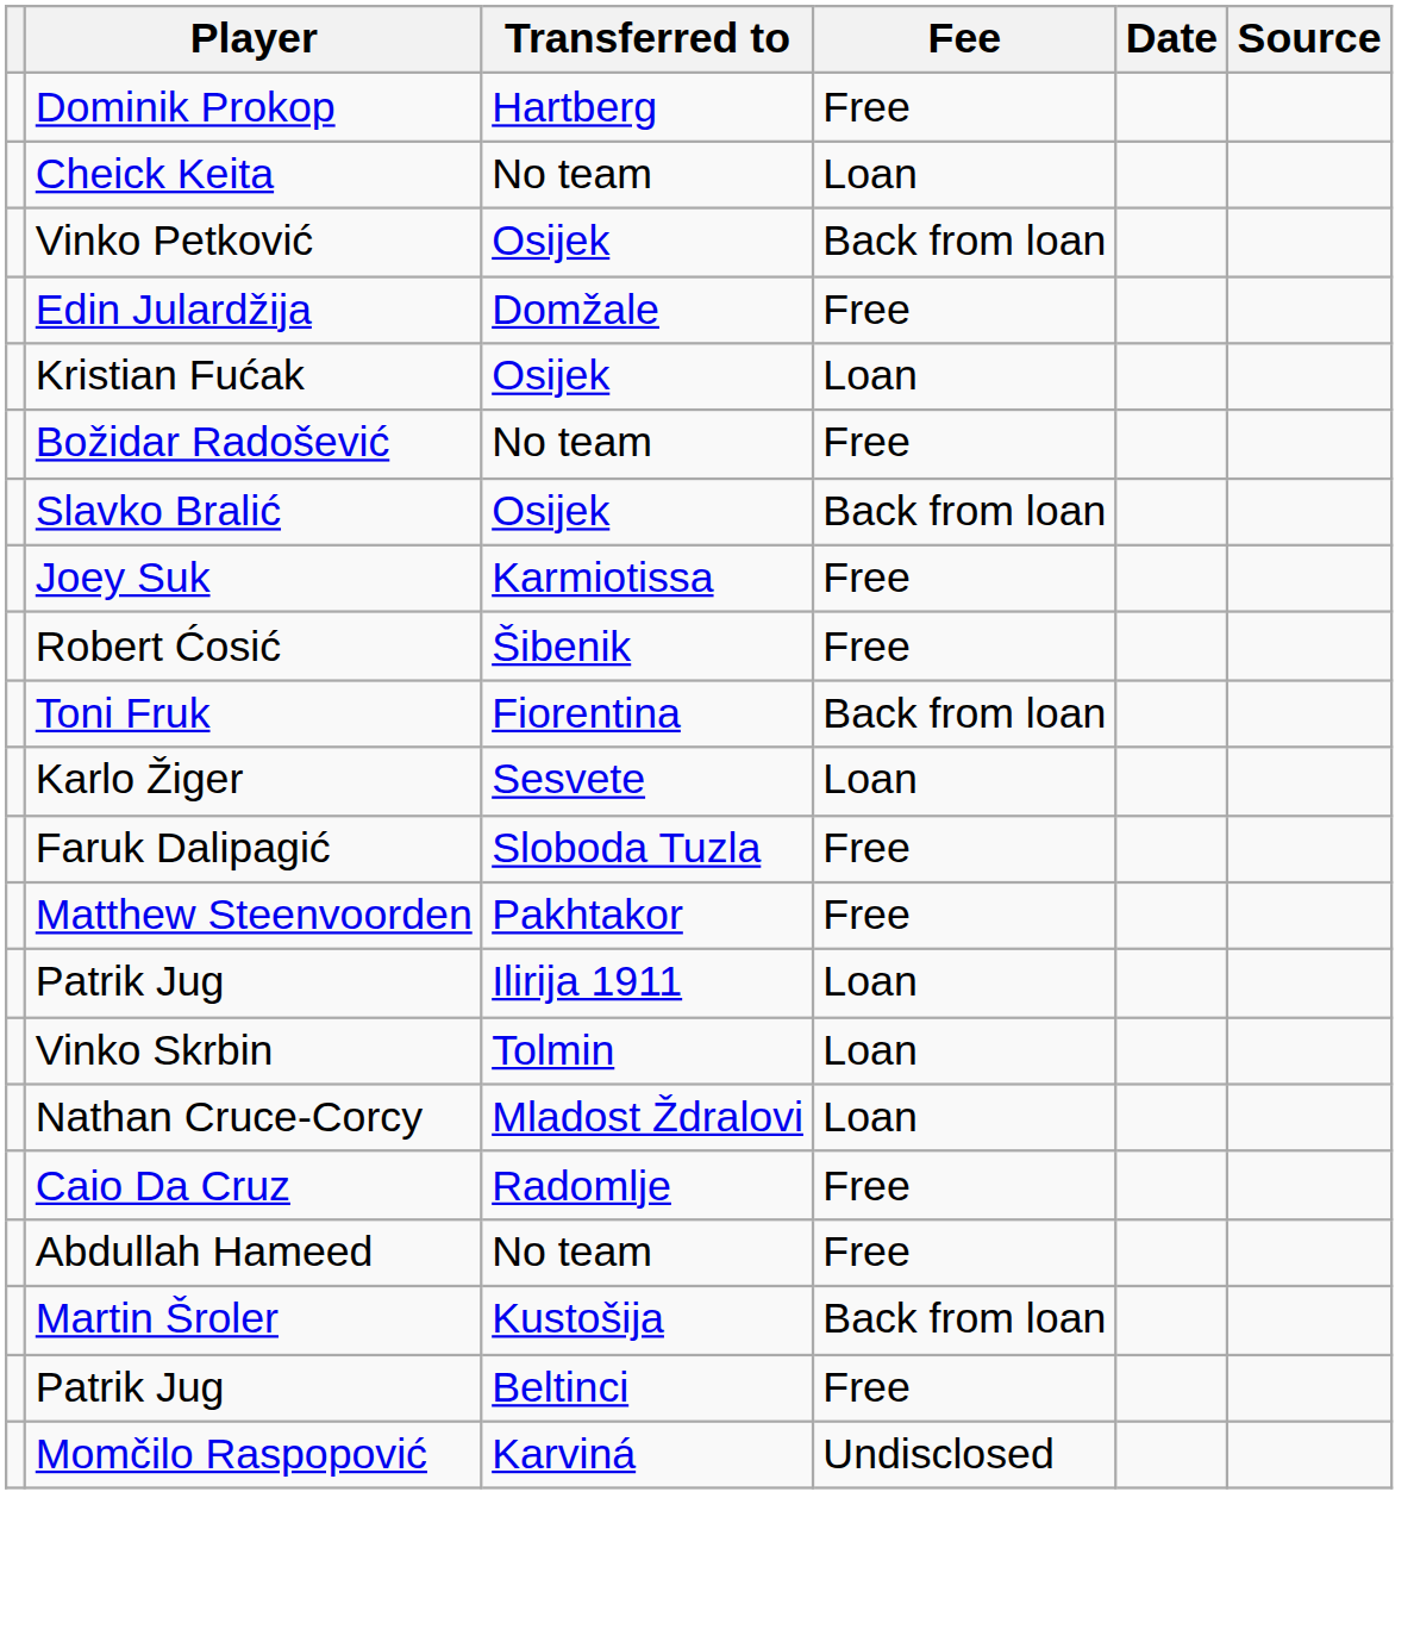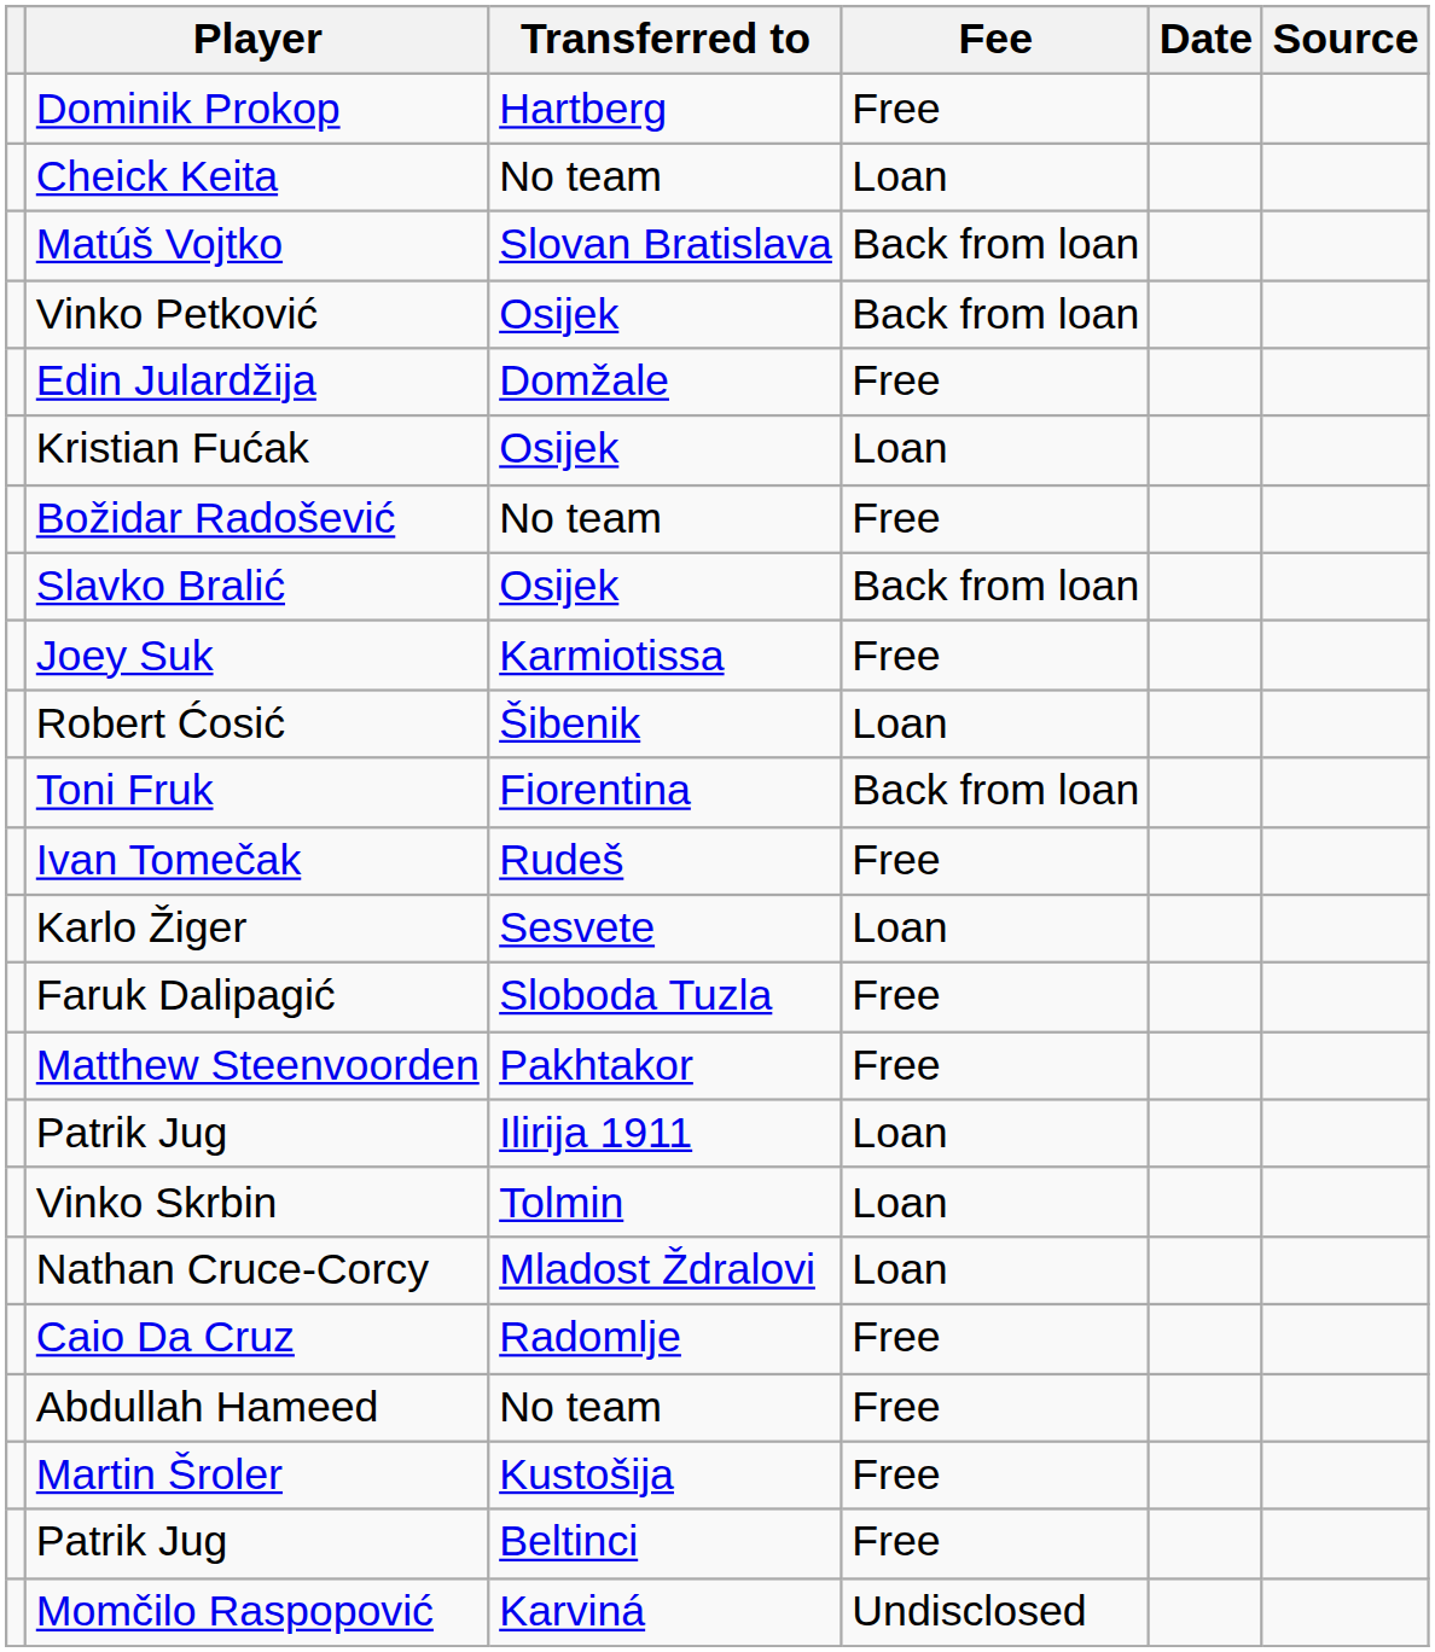 <table class="wikitable plainrowheaders sortable">
 <tr>
 <th></th>
 <th scope=col>Player</th>
 <th>Transferred to</th>
 <th scope=col>Fee</th>
 <th scope=col>Date</th>
 <th scope=col>Source</th>
 </tr>
 <tr>
 <td align=center></td>
 <td> <a href='#'>Dominik Prokop</a></td>
 <td> <a href='#'>Hartberg</a></td>
 <td>Free</td>
 <td></td>
 <td></td>
 </tr>
 <tr>
 <td align=center></td>
 <td> <a href='#'>Cheick Keita</a></td>
 <td>No team</td>
 <td>Loan</td>
+<td></td>
+<td></td>
+</tr>
+<tr>
+<td align=center></td>
+<td> <a href='#'>Matúš Vojtko</a></td>
+<td> <a href='#'>Slovan Bratislava</a></td>
+<td>Back from loan</td>
 <td></td>
 <td></td>
 </tr>
 <tr>
 <td align=center></td>
 <td> Vinko Petković</td>
 <td> <a href='#'>Osijek</a></td>
 <td>Back from loan</td>
 <td></td>
 <td></td>
 </tr>
 <tr>
 <td align=center></td>
 <td> <a href='#'>Edin Julardžija</a></td>
 <td> <a href='#'>Domžale</a></td>
 <td>Free</td>
 <td></td>
 <td></td>
 </tr>
 <tr>
 <td align=center></td>
 <td> Kristian Fućak</td>
 <td> <a href='#'>Osijek</a></td>
 <td>Loan</td>
 <td></td>
 <td></td>
 </tr>
 <tr>
 <td align=center></td>
 <td> <a href='#'>Božidar Radošević</a></td>
 <td>No team</td>
 <td>Free</td>
 <td></td>
 <td></td>
 </tr>
 <tr>
 <td align=center></td>
 <td> <a href='#'>Slavko Bralić</a></td>
 <td> <a href='#'>Osijek</a></td>
 <td>Back from loan</td>
 <td></td>
 <td></td>
 </tr>
 <tr>
 <td align=center></td>
 <td> <a href='#'>Joey Suk</a></td>
 <td> <a href='#'>Karmiotissa</a></td>
 <td>Free</td>
 <td></td>
 <td></td>
 </tr>
 <tr>
 <td align=center></td>
 <td> Robert Ćosić</td>
 <td> <a href='#'>Šibenik</a></td>
-<td>Free</td>
+<td>Loan</td>
 <td></td>
 <td></td>
 </tr>
 <tr>
 <td align=center></td>
 <td> <a href='#'>Toni Fruk</a></td>
 <td> <a href='#'>Fiorentina</a></td>
 <td>Back from loan</td>
+<td></td>
+<td></td>
+</tr>
+<tr>
+<td align=center></td>
+<td> <a href='#'>Ivan Tomečak</a></td>
+<td> <a href='#'>Rudeš</a></td>
+<td>Free</td>
 <td></td>
 <td></td>
 </tr>
 <tr>
 <td align=center></td>
 <td> Karlo Žiger</td>
 <td> <a href='#'>Sesvete</a></td>
 <td>Loan</td>
 <td></td>
 <td></td>
 </tr>
 <tr>
 <td align=center></td>
 <td> Faruk Dalipagić</td>
 <td> <a href='#'>Sloboda Tuzla</a></td>
 <td>Free</td>
 <td></td>
 <td></td>
 </tr>
 <tr>
 <td align=center></td>
 <td> <a href='#'>Matthew Steenvoorden</a></td>
 <td> <a href='#'>Pakhtakor</a></td>
 <td>Free</td>
 <td></td>
 <td></td>
 </tr>
 <tr>
 <td align=center></td>
 <td> Patrik Jug</td>
 <td> <a href='#'>Ilirija 1911</a></td>
 <td>Loan</td>
 <td></td>
 <td></td>
 </tr>
 <tr>
 <td align=center></td>
 <td> Vinko Skrbin</td>
 <td> <a href='#'>Tolmin</a></td>
 <td>Loan</td>
 <td></td>
 <td></td>
 </tr>
 <tr>
 <td align=center></td>
 <td> Nathan Cruce-Corcy</td>
 <td> <a href='#'>Mladost Ždralovi</a></td>
 <td>Loan</td>
 <td></td>
 <td></td>
 </tr>
 <tr>
 <td align=center></td>
 <td> <a href='#'>Caio Da Cruz</a></td>
 <td> <a href='#'>Radomlje</a></td>
 <td>Free</td>
 <td></td>
 <td></td>
 </tr>
 <tr>
 <td align=center></td>
 <td> Abdullah Hameed</td>
 <td>No team</td>
 <td>Free</td>
 <td></td>
 <td></td>
 </tr>
 <tr>
 <td align=center></td>
 <td> <a href='#'>Martin Šroler</a></td>
 <td> <a href='#'>Kustošija</a></td>
-<td>Back from loan</td>
+<td>Free</td>
 <td></td>
 <td></td>
 </tr>
 <tr>
 <td align=center></td>
 <td> Patrik Jug</td>
 <td> <a href='#'>Beltinci</a></td>
 <td>Free</td>
 <td></td>
 <td></td>
 </tr>
 <tr>
 <td align=center></td>
 <td> <a href='#'>Momčilo Raspopović</a></td>
 <td> <a href='#'>Karviná</a></td>
 <td>Undisclosed</td>
 <td></td>
 <td></td>
 </tr>
 </table>
